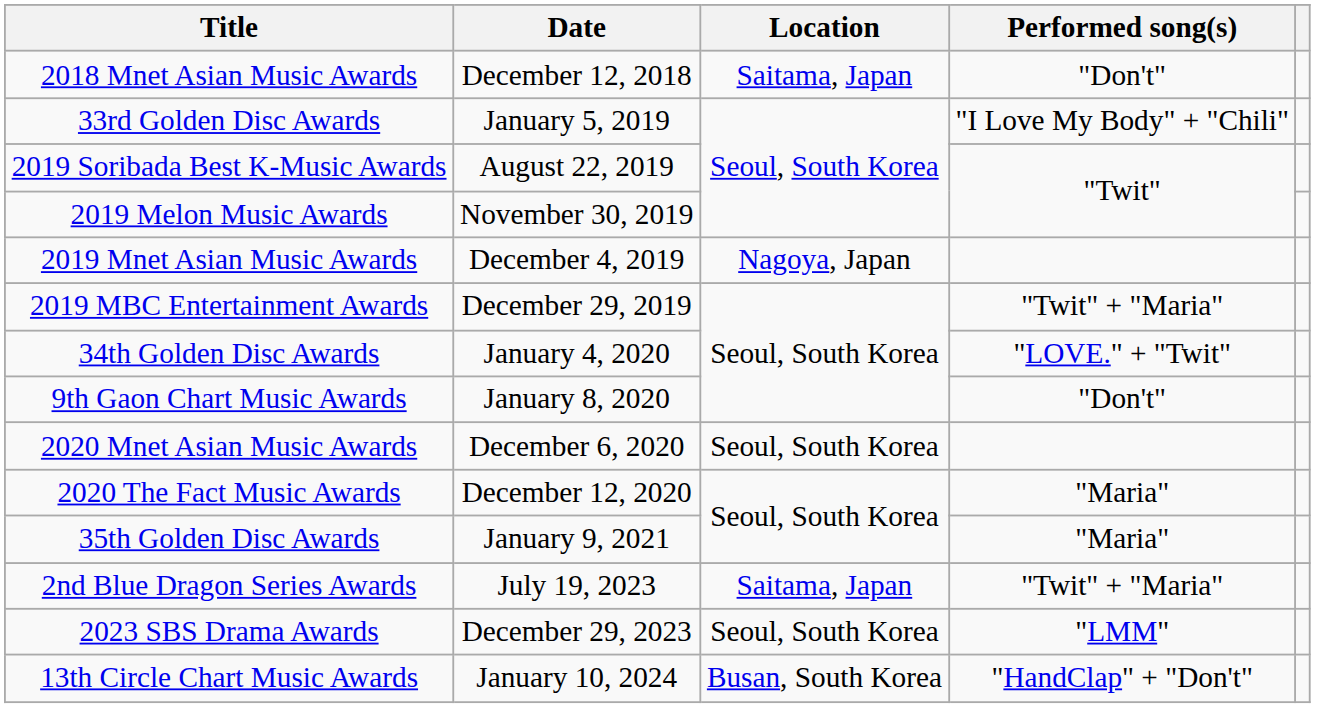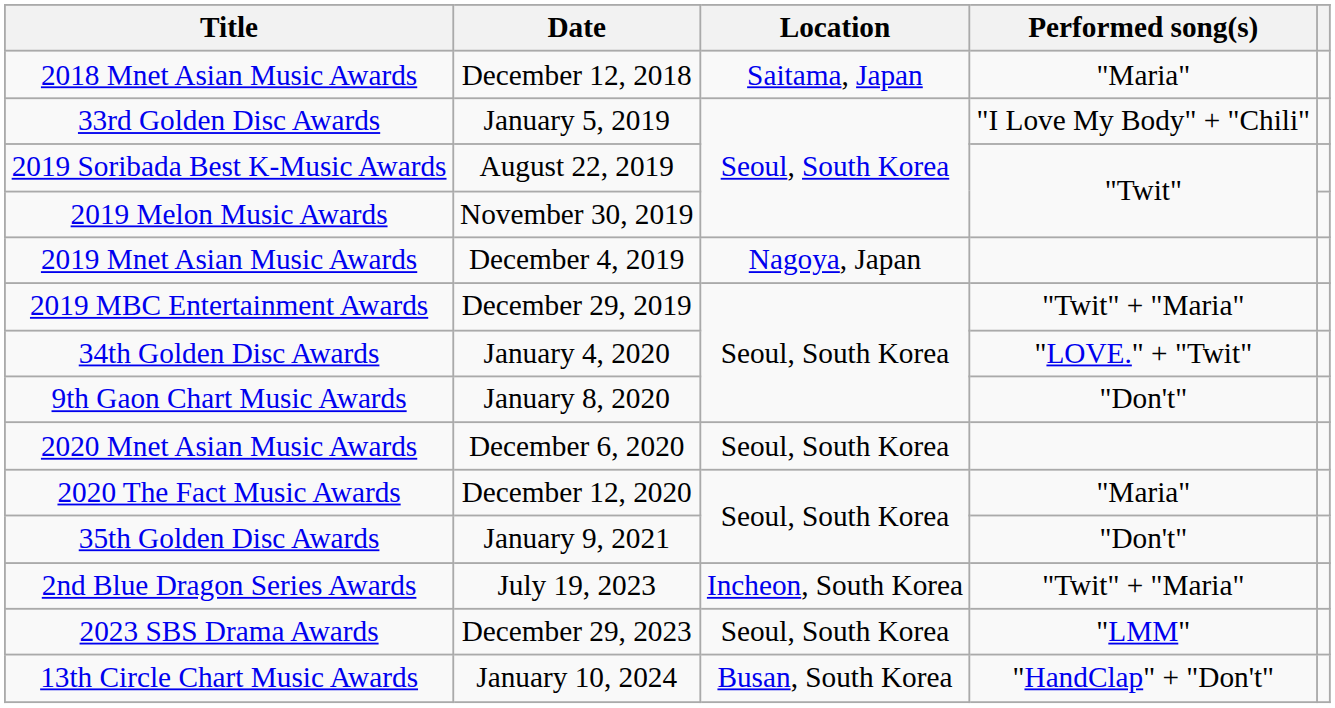 <table class="wikitable" style="text-align:center">
 <tr>
 <th>Title</th>
 <th>Date</th>
 <th>Location</th>
 <th>Performed song(s)</th>
 <th></th>
 </tr>
 <tr>
 <td><a href='#'>2018 Mnet Asian Music Awards</a></td>
 <td>December 12, 2018</td>
 <td><a href='#'>Saitama</a>, <a href='#'>Japan</a></td>
-<td {{hlist>"Don't"</td>
+<td {{hlist>"Maria"</td>
 <td></td>
 </tr>
 <tr>
 <td><a href='#'>33rd Golden Disc Awards</a></td>
 <td>January 5, 2019</td>
 <td rowspan="3"><a href='#'>Seoul</a>, <a href='#'>South Korea</a></td>
 <td {{hlist>"I Love My Body" + "Chili"</td>
 <td></td>
 </tr>
 <tr>
 <td><a href='#'>2019 Soribada Best K-Music Awards</a></td>
 <td>August 22, 2019</td>
 <td rowspan="2">"Twit"</td>
 <td></td>
 </tr>
 <tr>
 <td><a href='#'>2019 Melon Music Awards</a></td>
 <td>November 30, 2019</td>
 <td></td>
 </tr>
 <tr>
 <td><a href='#'>2019 Mnet Asian Music Awards</a></td>
 <td>December 4, 2019</td>
 <td><a href='#'>Nagoya</a>, Japan</td>
 <td></td>
 <td></td>
 </tr>
 <tr>
 <td><a href='#'>2019 MBC Entertainment Awards</a></td>
 <td>December 29, 2019</td>
 <td rowspan="3">Seoul, South Korea</td>
 <td {{hlist>"Twit" + "Maria"</td>
 <td></td>
 </tr>
 <tr>
 <td><a href='#'>34th Golden Disc Awards</a></td>
 <td>January 4, 2020</td>
 <td>"<a href='#'>LOVE.</a>" + "Twit"</td>
 <td></td>
 </tr>
 <tr>
 <td><a href='#'>9th Gaon Chart Music Awards</a></td>
 <td>January 8, 2020</td>
 <td {{hlist>"Don't"</td>
 <td></td>
 </tr>
 <tr>
 <td><a href='#'>2020 Mnet Asian Music Awards</a></td>
 <td>December 6, 2020</td>
 <td>Seoul, South Korea</td>
 <td></td>
 <td></td>
 </tr>
 <tr>
 <td><a href='#'>2020 The Fact Music Awards</a></td>
 <td>December 12, 2020</td>
 <td rowspan="2">Seoul, South Korea</td>
 <td>"Maria" </td>
 <td></td>
 </tr>
 <tr>
 <td><a href='#'>35th Golden Disc Awards</a></td>
 <td>January 9, 2021</td>
-<td {{hlist>"Maria"</td>
+<td {{hlist>"Don't"</td>
 <td></td>
 </tr>
 <tr>
 <td><a href='#'>2nd Blue Dragon Series Awards</a></td>
 <td>July 19, 2023</td>
-<td><a href='#'>Saitama</a>, <a href='#'>Japan</a></td>
+<td><a href='#'>Incheon</a>, South Korea</td>
 <td {{hlist>"Twit" + "Maria"</td>
 <td></td>
 </tr>
 <tr>
 <td><a href='#'>2023 SBS Drama Awards</a></td>
 <td>December 29, 2023</td>
 <td>Seoul, South Korea</td>
 <td {{hlist>"<a href='#'>LMM</a>"</td>
 <td></td>
 </tr>
 <tr>
 <td><a href='#'>13th Circle Chart Music Awards</a></td>
 <td>January 10, 2024</td>
 <td><a href='#'>Busan</a>, South Korea</td>
 <td {{hlist>"<a href='#'>HandClap</a>" + "Don't"</td>
 <td></td>
 </tr>
 </table>
